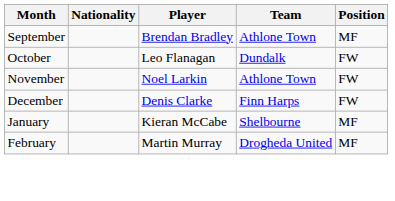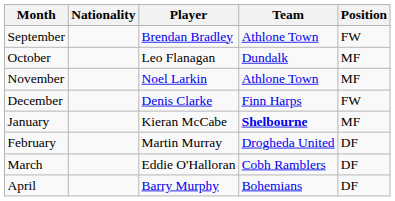 <table class="wikitable sortable">
 <tr>
 <th>Month</th>
 <th>Nationality</th>
 <th>Player</th>
 <th>Team</th>
 <th>Position</th>
 </tr>
 <tr>
 <td>September</td>
 <td></td>
 <td><a href='#'>Brendan Bradley</a></td>
 <td><a href='#'>Athlone Town</a></td>
-<td>MF</td>
+<td>FW</td>
 </tr>
 <tr>
 <td>October</td>
 <td></td>
 <td>Leo Flanagan</td>
 <td><a href='#'>Dundalk</a></td>
-<td>FW</td>
+<td>MF</td>
 </tr>
 <tr>
 <td>November</td>
 <td></td>
 <td><a href='#'>Noel Larkin</a></td>
 <td><a href='#'>Athlone Town</a></td>
-<td>FW</td>
+<td>MF</td>
 </tr>
 <tr>
 <td>December</td>
 <td></td>
 <td><a href='#'>Denis Clarke</a></td>
 <td><a href='#'>Finn Harps</a></td>
 <td>FW</td>
 </tr>
 <tr>
 <td>January</td>
 <td></td>
 <td>Kieran McCabe</td>
-<td><a href='#'>Shelbourne</a></td>
+<td><strong><a href='#'>Shelbourne</a></strong></td>
 <td>MF</td>
 </tr>
 <tr>
 <td>February</td>
 <td></td>
 <td>Martin Murray</td>
 <td><a href='#'>Drogheda United</a></td>
-<td>MF</td>
+<td>DF</td>
+</tr>
+<tr>
+<td>March</td>
+<td></td>
+<td>Eddie O'Halloran</td>
+<td><a href='#'>Cobh Ramblers</a></td>
+<td>DF</td>
+</tr>
+<tr>
+<td>April</td>
+<td></td>
+<td><a href='#'>Barry Murphy</a></td>
+<td><a href='#'>Bohemians</a></td>
+<td>DF</td>
 </tr>
 </table>
